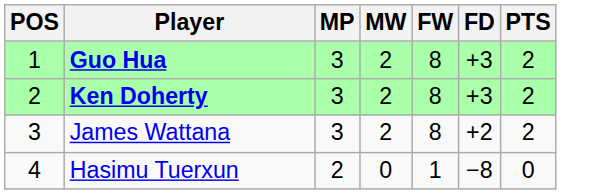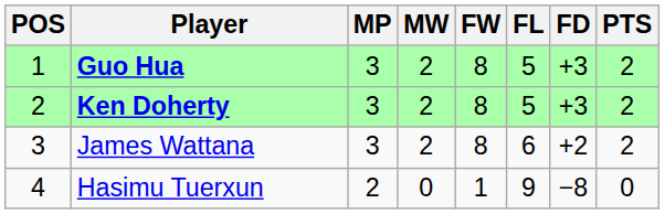 <table class="wikitable" style="text-align: center;">
 <tr>
 <th width=20>POS</th>
 <th width=165>Player</th>
 <th width=20>MP</th>
 <th width=20>MW</th>
 <th width=20>FW</th>
+<th width=20>FL</th>
 <th width=20>FD</th>
 <th width=20>PTS</th>
 </tr>
 <tr style="background:#aaffaa;">
 <td>1</td>
 <td style="text-align:left;"> <strong><a href='#'>Guo Hua</a></strong></td>
 <td>3</td>
 <td>2</td>
 <td>8</td>
+<td>5</td>
 <td>+3</td>
 <td>2</td>
 </tr>
 <tr style="background:#aaffaa;">
 <td>2</td>
 <td style="text-align:left;"> <strong><a href='#'>Ken Doherty</a></strong></td>
 <td>3</td>
 <td>2</td>
 <td>8</td>
+<td>5</td>
 <td>+3</td>
 <td>2</td>
 </tr>
 <tr>
 <td>3</td>
 <td style="text-align:left;"> <a href='#'>James Wattana</a></td>
 <td>3</td>
 <td>2</td>
 <td>8</td>
+<td>6</td>
 <td>+2</td>
 <td>2</td>
 </tr>
 <tr>
 <td>4</td>
 <td style="text-align:left;"> <a href='#'>Hasimu Tuerxun</a></td>
 <td>2</td>
 <td>0</td>
 <td>1</td>
+<td>9</td>
 <td>−8</td>
 <td>0</td>
 </tr>
 </table>
